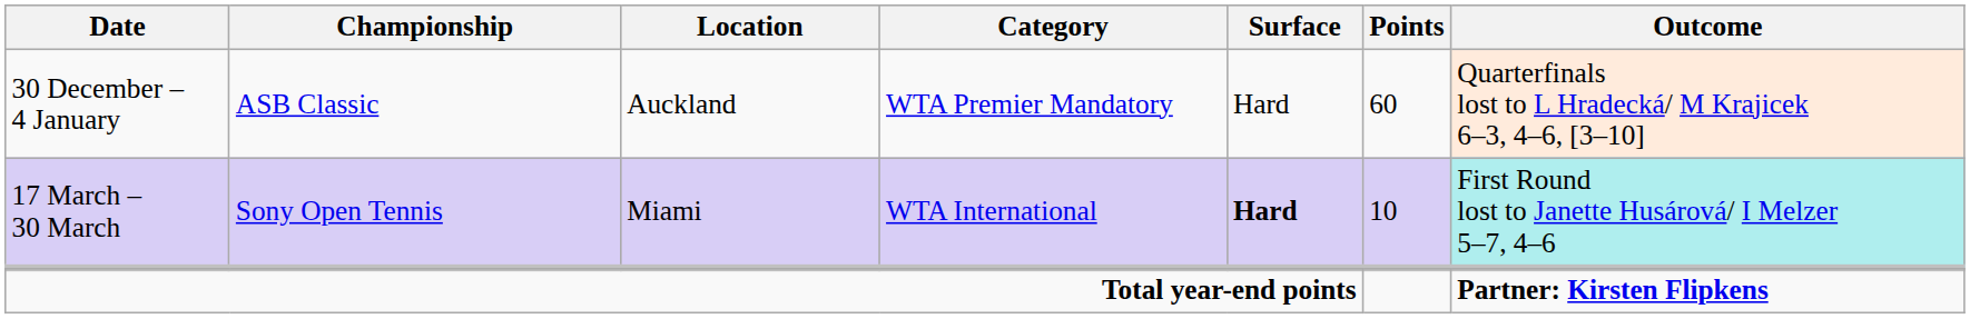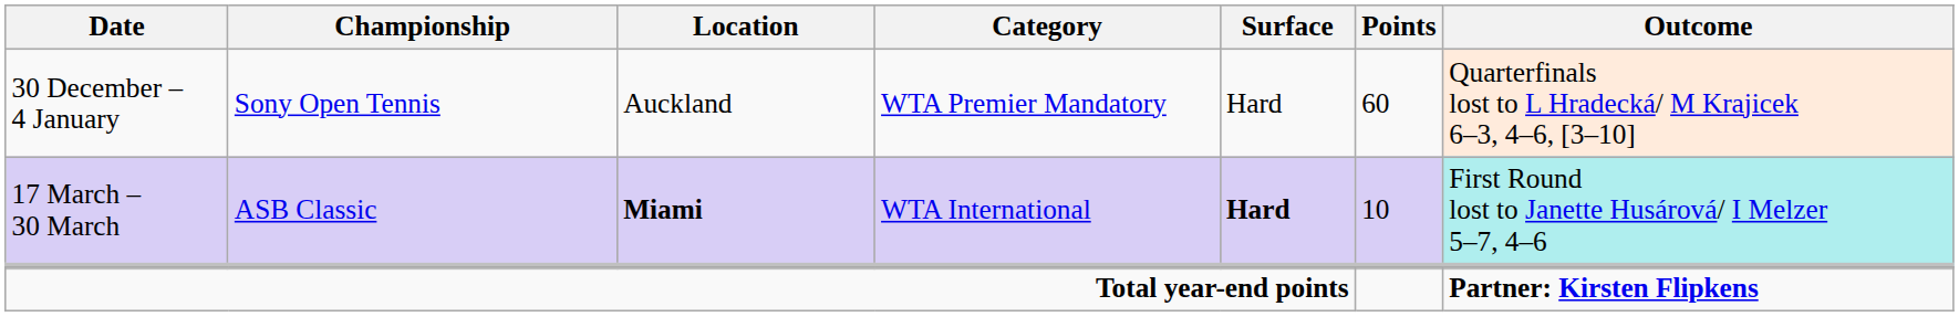 <table class="wikitable">
 <tr>
 <th width=120>Date</th>
 <th width=215>Championship</th>
 <th width=140>Location</th>
 <th width=190>Category</th>
 <th width=70>Surface</th>
 <th width=40>Points</th>
 <th width=285>Outcome</th>
 </tr>
 <tr>
 <td>30 December – <br>4 January</td>
-<td><a href='#'>ASB Classic</a></td>
+<td><a href='#'>Sony Open Tennis</a></td>
 <td>Auckland</td>
 <td><a href='#'>WTA Premier Mandatory</a></td>
 <td>Hard</td>
 <td>60</td>
 <td style="background:#ffebdc;">Quarterfinals <br>lost to  <a href='#'>L Hradecká</a>/ <a href='#'>M Krajicek</a> <br>6–3, 4–6, [3–10]</td>
 </tr>
 <tr style="background:#D8CEF6;">
 <td>17 March – <br>30 March</td>
-<td><a href='#'>Sony Open Tennis</a></td>
-<td>Miami</td>
+<td><a href='#'>ASB Classic</a></td>
+<td><strong>Miami</strong></td>
 <td><a href='#'>WTA International</a></td>
 <td><strong>Hard</strong></td>
 <td>10</td>
 <td style="background:#afeeee;">First Round <br> lost to  <a href='#'>Janette Husárová</a>/ <a href='#'>I Melzer</a> <br>5–7, 4–6</td>
 </tr>
 <tr style="border-top:4px solid silver;">
 </tr>
 <tr>
 <td colspan=5 align=right><strong>Total year-end points</strong></td>
 <td></td>
 <td><strong>Partner:  <a href='#'>Kirsten Flipkens</a></strong></td>
 </tr>
 </table>
